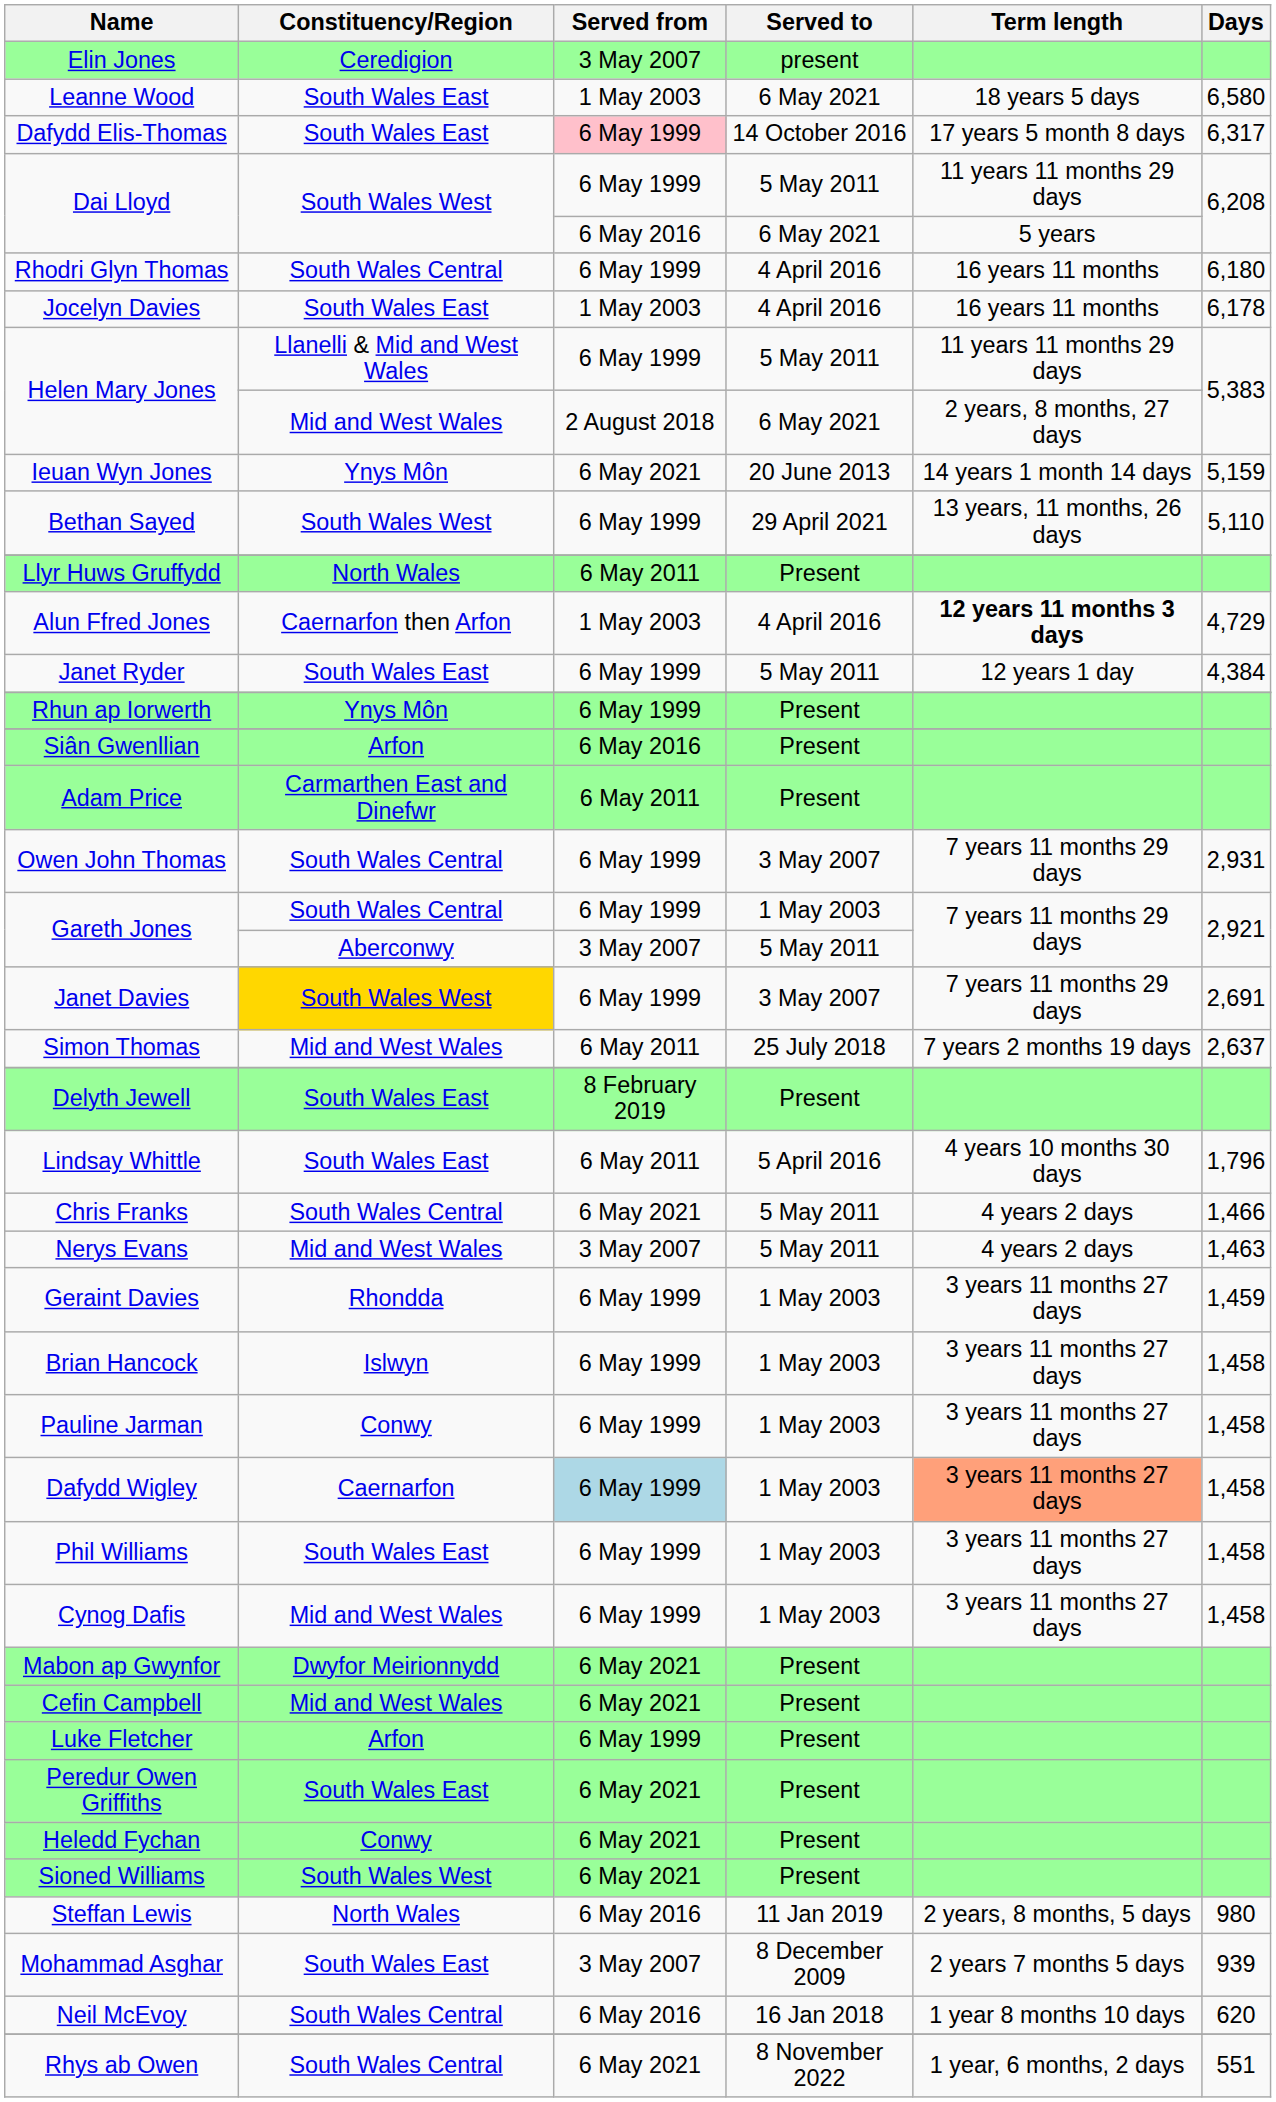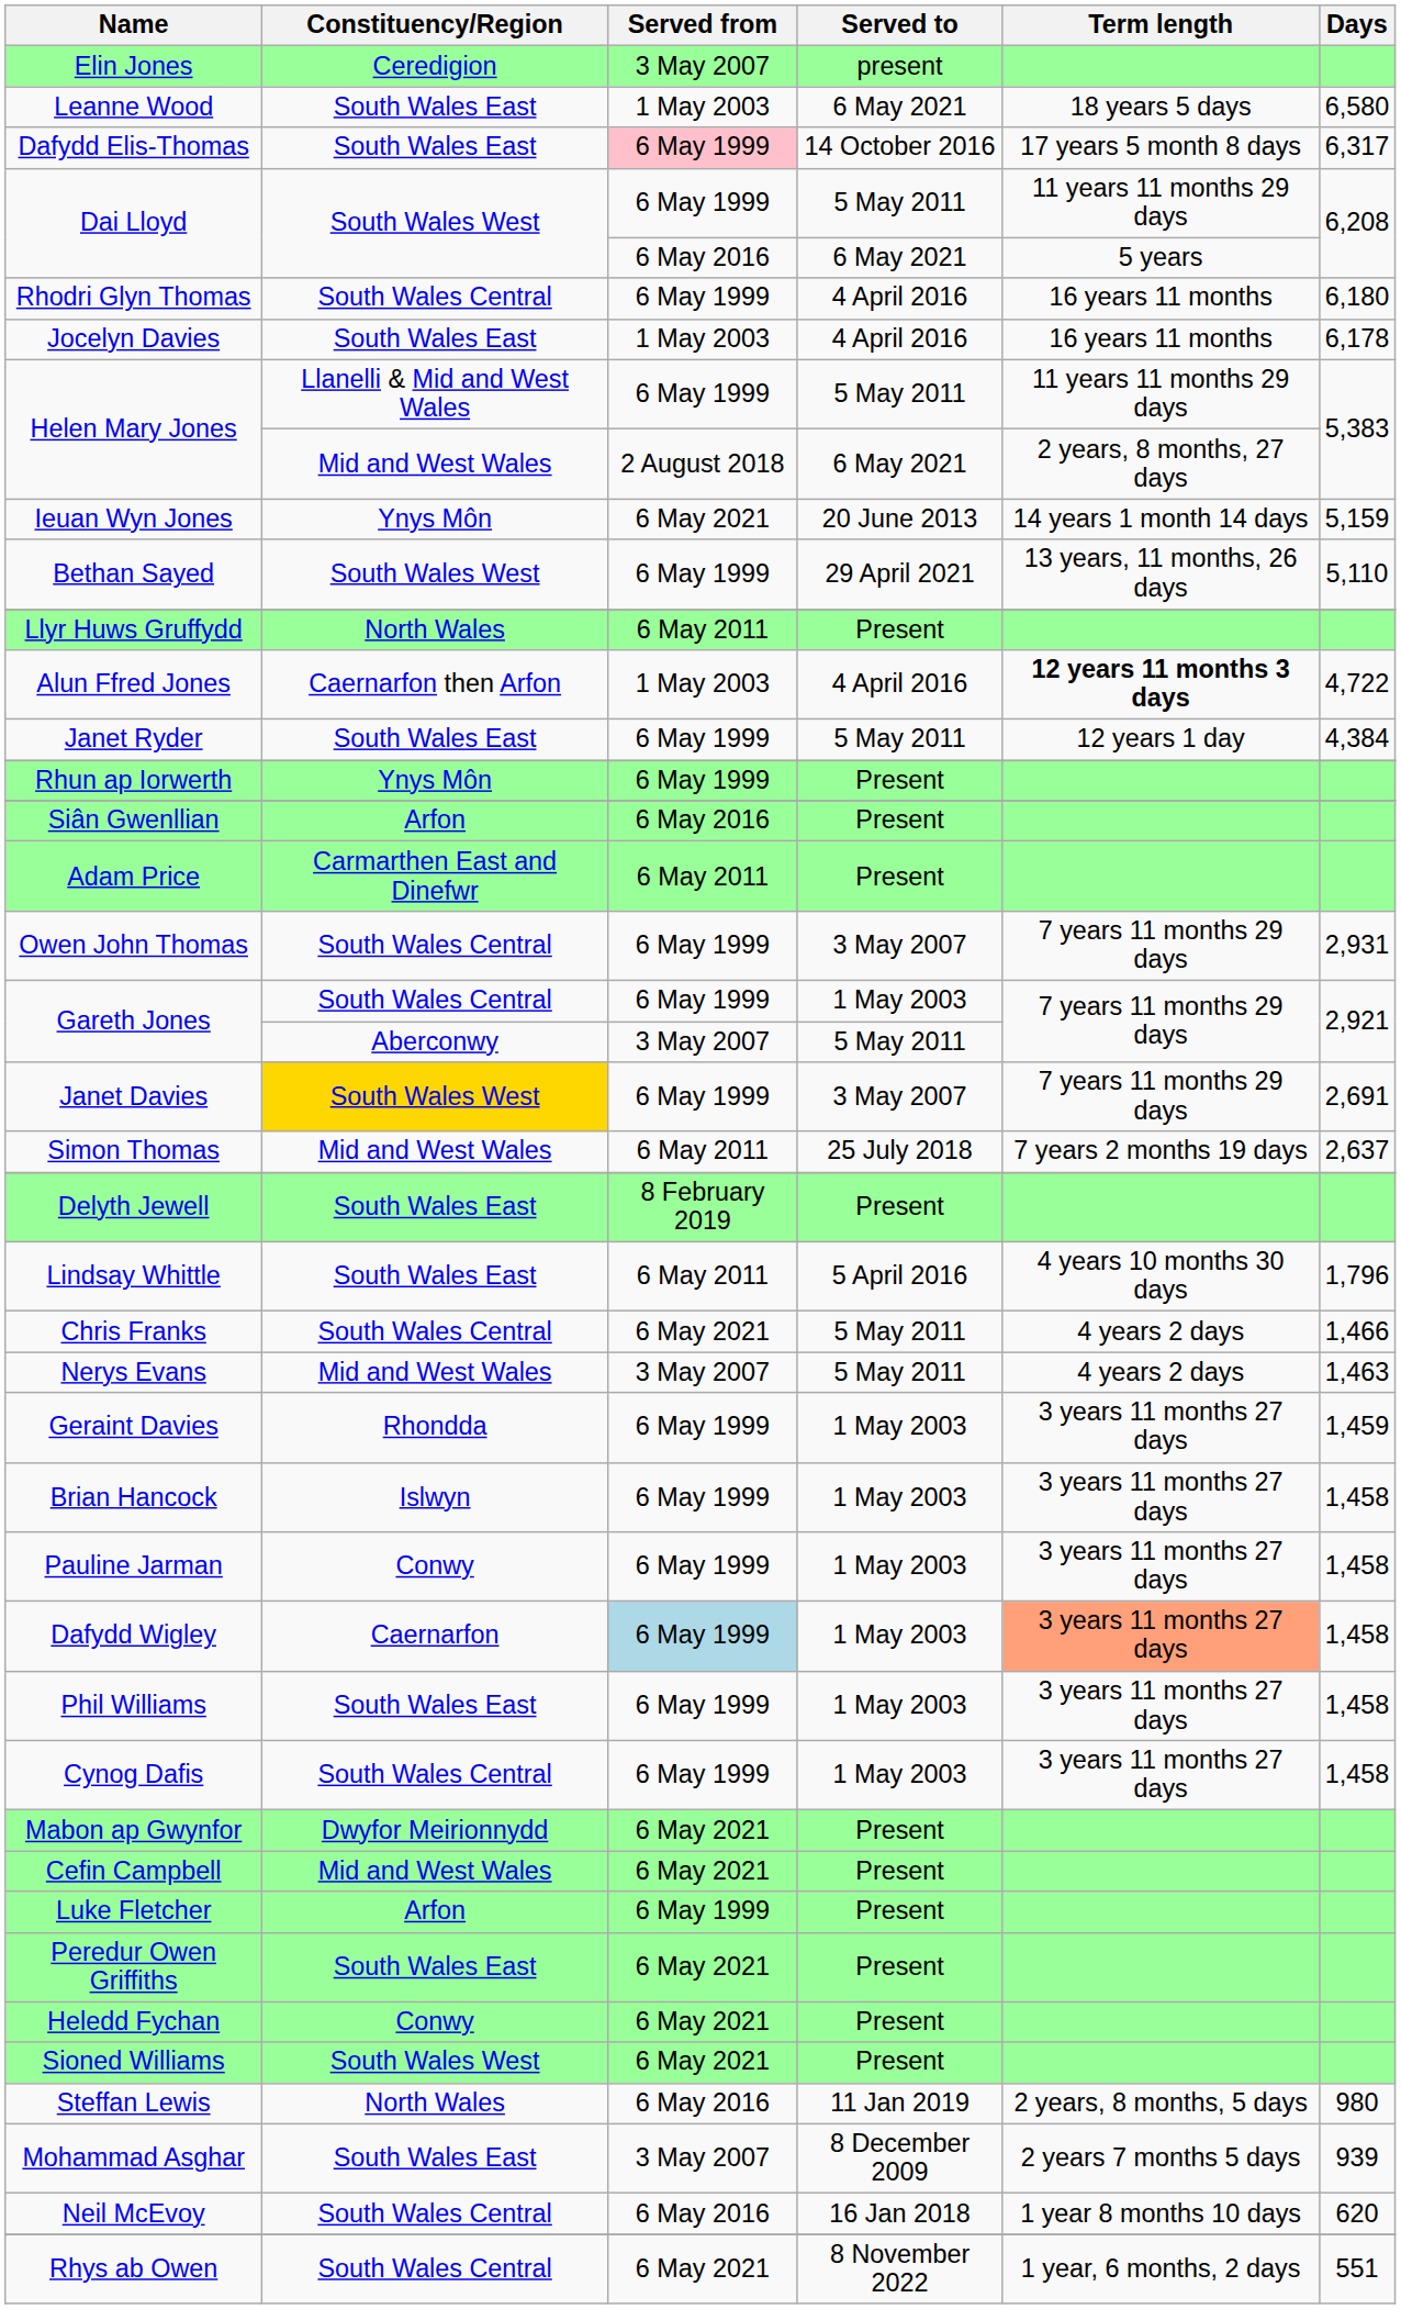 <table class="wikitable sortable"  style="text-align: center;">
 <tr>
 <th class="unsortable">Name</th>
 <th class ="unsortable">Constituency/Region</th>
 <th>Served from</th>
 <th>Served to</th>
 <th class ="unsortable">Term length</th>
 <th class="sortable">Days</th>
 </tr>
 <tr style="background:#9f9;">
 <td><a href='#'>Elin Jones</a></td>
 <td><a href='#'>Ceredigion</a></td>
 <td>3 May 2007</td>
 <td>present</td>
 <td><strong></strong></td>
 <td><strong></strong></td>
 </tr>
 <tr>
 <td><a href='#'>Leanne Wood</a></td>
 <td><a href='#'>South Wales East</a></td>
 <td>1 May 2003</td>
 <td>6 May 2021</td>
 <td>18 years 5 days</td>
 <td>6,580</td>
 </tr>
 <tr>
 <td><a href='#'>Dafydd Elis-Thomas</a></td>
 <td><a href='#'>South Wales East</a></td>
 <td style="background: pink;">6 May 1999</td>
 <td>14 October 2016</td>
 <td>17 years 5 month 8 days</td>
 <td>6,317</td>
 </tr>
 <tr>
 <td rowspan="2"><a href='#'>Dai Lloyd</a></td>
 <td rowspan="2"><a href='#'>South Wales West</a></td>
 <td>6 May 1999</td>
 <td>5 May 2011</td>
 <td>11 years 11 months 29 days</td>
 <td rowspan="2">6,208</td>
 </tr>
 <tr>
 <td>6 May 2016</td>
 <td>6 May 2021</td>
 <td>5 years</td>
 </tr>
 <tr>
 <td><a href='#'>Rhodri Glyn Thomas</a></td>
 <td><a href='#'>South Wales Central</a></td>
 <td>6 May 1999</td>
 <td>4 April 2016</td>
 <td>16 years 11 months</td>
 <td>6,180</td>
 </tr>
 <tr>
 <td><a href='#'>Jocelyn Davies</a></td>
 <td><a href='#'>South Wales East</a></td>
 <td>1 May 2003</td>
 <td>4 April 2016</td>
 <td>16 years 11 months</td>
 <td>6,178</td>
 </tr>
 <tr>
 <td rowspan="2"><a href='#'>Helen Mary Jones</a></td>
 <td><a href='#'>Llanelli</a> & <a href='#'>Mid and West Wales</a></td>
 <td>6 May 1999</td>
 <td>5 May 2011</td>
 <td>11 years 11 months 29 days</td>
 <td rowspan="2">5,383</td>
 </tr>
 <tr>
 <td><a href='#'>Mid and West Wales</a></td>
 <td>2 August 2018</td>
 <td>6 May 2021</td>
 <td>2 years, 8 months, 27 days</td>
 </tr>
 <tr>
 <td><a href='#'>Ieuan Wyn Jones</a></td>
 <td><a href='#'>Ynys Môn</a></td>
 <td>6 May 2021</td>
 <td>20 June 2013</td>
 <td>14 years  1 month 14 days</td>
 <td>5,159</td>
 </tr>
 <tr>
 <td><a href='#'>Bethan Sayed</a></td>
 <td><a href='#'>South Wales West</a></td>
 <td>6 May 1999</td>
 <td>29 April 2021</td>
 <td>13 years, 11 months, 26 days</td>
 <td>5,110</td>
 </tr>
 <tr>
 </tr>
 <tr style="background:#9f9;">
 <td><a href='#'>Llyr Huws Gruffydd</a></td>
 <td><a href='#'>North Wales</a></td>
 <td>6 May 2011</td>
 <td>Present</td>
 <td><strong></strong></td>
 <td><strong></strong></td>
 </tr>
 <tr>
 <td><a href='#'>Alun Ffred Jones</a></td>
 <td><a href='#'>Caernarfon</a> then <a href='#'>Arfon</a></td>
 <td>1 May 2003</td>
 <td>4 April 2016</td>
 <td><strong>12 years 11 months 3 days</strong></td>
-<td>4,729</td>
+<td>4,722</td>
 </tr>
 <tr>
 <td><a href='#'>Janet Ryder</a></td>
 <td><a href='#'>South Wales East</a></td>
 <td>6 May 1999</td>
 <td>5 May 2011</td>
 <td>12 years 1 day</td>
 <td>4,384</td>
 </tr>
 <tr>
 </tr>
 <tr style="background:#9f9;">
 <td><a href='#'>Rhun ap Iorwerth</a></td>
 <td><a href='#'>Ynys Môn</a></td>
 <td>6 May 1999</td>
 <td>Present</td>
 <td><strong></strong></td>
 <td><strong></strong></td>
 </tr>
 <tr>
 </tr>
 <tr style="background:#9f9;">
 <td><a href='#'>Siân Gwenllian</a></td>
 <td><a href='#'>Arfon</a></td>
 <td>6 May 2016</td>
 <td>Present</td>
 <td><strong></strong></td>
 <td><strong></strong></td>
 </tr>
 <tr style="background:#9f9;">
 <td><a href='#'>Adam Price</a></td>
 <td><a href='#'>Carmarthen East and Dinefwr</a></td>
 <td>6 May 2011</td>
 <td>Present</td>
 <td><strong></strong></td>
 <td><strong></strong></td>
 </tr>
 <tr>
 <td><a href='#'>Owen John Thomas</a></td>
 <td><a href='#'>South Wales Central</a></td>
 <td>6 May 1999</td>
 <td>3 May 2007</td>
 <td>7 years 11 months 29 days</td>
 <td>2,931</td>
 </tr>
 <tr>
 <td rowspan="2"><a href='#'>Gareth Jones</a></td>
 <td><a href='#'>South Wales Central</a></td>
 <td>6 May 1999</td>
 <td>1 May 2003</td>
 <td rowspan="2">7 years 11 months 29 days</td>
 <td rowspan="2">2,921</td>
 </tr>
 <tr>
 <td><a href='#'>Aberconwy</a></td>
 <td>3 May 2007</td>
 <td>5 May 2011</td>
 </tr>
 <tr>
 <td><a href='#'>Janet Davies</a></td>
 <td style="background: gold;"><a href='#'>South Wales West</a></td>
 <td>6 May 1999</td>
 <td>3 May 2007</td>
 <td>7 years 11 months 29 days</td>
 <td>2,691</td>
 </tr>
 <tr>
 <td><a href='#'>Simon Thomas</a></td>
 <td><a href='#'>Mid and West Wales</a></td>
 <td>6 May 2011</td>
 <td>25 July 2018</td>
 <td>7 years 2 months 19 days</td>
 <td>2,637</td>
 </tr>
 <tr>
 </tr>
 <tr style="background:#9f9;">
 <td><a href='#'>Delyth Jewell</a></td>
 <td><a href='#'>South Wales East</a></td>
 <td>8 February 2019</td>
 <td>Present</td>
 <td><strong></strong></td>
 <td><strong></strong></td>
 </tr>
 <tr>
 <td><a href='#'>Lindsay Whittle</a></td>
 <td><a href='#'>South Wales East</a></td>
 <td>6 May 2011</td>
 <td>5 April 2016</td>
 <td>4 years 10 months  30 days</td>
 <td>1,796</td>
 </tr>
 <tr>
 <td><a href='#'>Chris Franks</a></td>
 <td><a href='#'>South Wales Central</a></td>
 <td>6 May 2021</td>
 <td>5 May 2011</td>
 <td>4 years 2 days</td>
 <td>1,466</td>
 </tr>
 <tr>
 <td><a href='#'>Nerys Evans</a></td>
 <td><a href='#'>Mid and West Wales</a></td>
 <td>3 May 2007</td>
 <td>5 May 2011</td>
 <td>4 years 2 days</td>
 <td>1,463</td>
 </tr>
 <tr>
 <td><a href='#'>Geraint Davies</a></td>
 <td><a href='#'> Rhondda</a></td>
 <td>6 May 1999</td>
 <td>1 May 2003</td>
 <td>3 years 11 months 27 days</td>
 <td>1,459</td>
 </tr>
 <tr>
 <td><a href='#'>Brian Hancock</a></td>
 <td><a href='#'>Islwyn</a></td>
 <td>6 May 1999</td>
 <td>1 May 2003</td>
 <td>3 years 11 months 27 days</td>
 <td>1,458</td>
 </tr>
 <tr>
 <td><a href='#'>Pauline Jarman</a></td>
 <td><a href='#'>Conwy</a></td>
 <td>6 May 1999</td>
 <td>1 May 2003</td>
 <td>3 years 11 months 27 days</td>
 <td>1,458</td>
 </tr>
 <tr>
 <td><a href='#'>Dafydd Wigley</a></td>
 <td><a href='#'>Caernarfon</a></td>
 <td style="background: lightblue;">6 May 1999</td>
 <td>1 May 2003</td>
 <td style="background: lightsalmon;">3 years 11 months 27 days</td>
 <td>1,458</td>
 </tr>
 <tr>
 <td><a href='#'>Phil Williams</a></td>
 <td><a href='#'>South Wales East</a></td>
 <td>6 May 1999</td>
 <td>1 May 2003</td>
 <td>3 years 11 months 27 days</td>
 <td>1,458</td>
 </tr>
 <tr>
 <td><a href='#'>Cynog Dafis</a></td>
-<td><a href='#'>Mid and West Wales</a></td>
+<td><a href='#'>South Wales Central</a></td>
 <td>6 May 1999</td>
 <td>1 May 2003</td>
 <td>3 years 11 months 27 days</td>
 <td>1,458</td>
 </tr>
 <tr style="background:#9f9;">
 <td><a href='#'>Mabon ap Gwynfor</a></td>
 <td><a href='#'>Dwyfor Meirionnydd</a></td>
 <td>6 May 2021</td>
 <td>Present</td>
 <td><strong></strong></td>
 <td><strong></strong></td>
 </tr>
 <tr style="background:#9f9;">
 <td><a href='#'>Cefin Campbell</a></td>
 <td><a href='#'>Mid and West Wales</a></td>
 <td>6 May 2021</td>
 <td>Present</td>
 <td><strong></strong></td>
 <td><strong></strong></td>
 </tr>
 <tr style="background:#9f9;">
 <td><a href='#'>Luke Fletcher</a></td>
 <td><a href='#'>Arfon</a></td>
 <td>6 May 1999</td>
 <td>Present</td>
 <td><strong></strong></td>
 <td><strong></strong></td>
 </tr>
 <tr style="background:#9f9;">
 <td><a href='#'>Peredur Owen Griffiths</a></td>
 <td><a href='#'>South Wales East</a></td>
 <td>6 May 2021</td>
 <td>Present</td>
 <td><strong></strong></td>
 <td><strong></strong></td>
 </tr>
 <tr style="background:#9f9;">
 <td><a href='#'>Heledd Fychan</a></td>
 <td><a href='#'>Conwy</a></td>
 <td>6 May 2021</td>
 <td>Present</td>
 <td><strong></strong></td>
 <td><strong></strong></td>
 </tr>
 <tr style="background:#9f9;">
 <td><a href='#'>Sioned Williams</a></td>
 <td><a href='#'>South Wales West</a></td>
 <td>6 May 2021</td>
 <td>Present</td>
 <td><strong></strong></td>
 <td><strong></strong></td>
 </tr>
 <tr>
 <td><a href='#'>Steffan Lewis</a></td>
 <td><a href='#'>North Wales</a></td>
 <td>6 May 2016</td>
 <td>11 Jan 2019</td>
 <td>2 years, 8 months, 5 days</td>
 <td>980</td>
 </tr>
 <tr>
 <td><a href='#'>Mohammad Asghar</a></td>
 <td><a href='#'>South Wales East</a></td>
 <td>3 May 2007</td>
 <td>8 December 2009</td>
 <td>2 years 7 months  5 days</td>
 <td>939</td>
 </tr>
 <tr>
 <td><a href='#'>Neil McEvoy</a></td>
 <td><a href='#'>South Wales Central</a></td>
 <td>6 May 2016</td>
 <td>16 Jan 2018 </td>
 <td>1 year 8 months  10 days</td>
 <td>620</td>
 </tr>
 <tr style="background:#9f9;">
 </tr>
 <tr>
 <td><a href='#'>Rhys ab Owen</a></td>
 <td><a href='#'>South Wales Central</a></td>
 <td>6 May 2021</td>
 <td>8 November 2022</td>
 <td>1 year, 6 months, 2 days</td>
 <td>551</td>
 </tr>
 </table>
